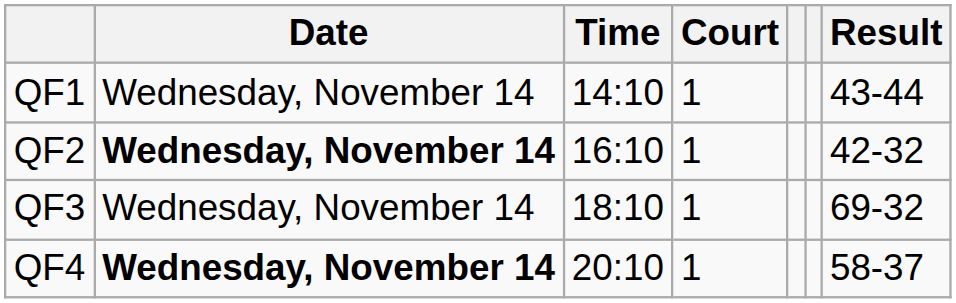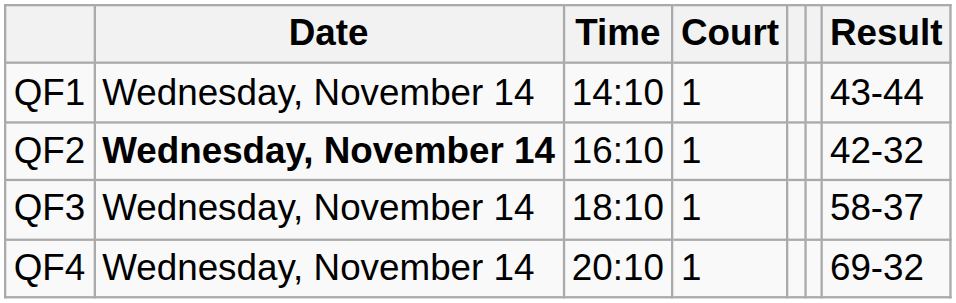 <table class="wikitable">
 <tr>
 <th></th>
 <th>Date</th>
 <th>Time</th>
 <th>Court</th>
 <th></th>
 <th></th>
 <th>Result</th>
 </tr>
 <tr>
 <td>QF1</td>
 <td>Wednesday, November 14</td>
 <td>14:10</td>
 <td>1</td>
 <td></td>
 <td></td>
 <td>43-44</td>
 </tr>
 <tr>
 <td>QF2</td>
 <td><strong>Wednesday, November 14</strong></td>
 <td>16:10</td>
 <td>1</td>
 <td></td>
 <td></td>
 <td>42-32</td>
 </tr>
 <tr>
 <td>QF3</td>
 <td>Wednesday, November 14</td>
 <td>18:10</td>
 <td>1</td>
 <td></td>
 <td></td>
-<td>69-32</td>
+<td>58-37</td>
 </tr>
 <tr>
 <td>QF4</td>
-<td><strong>Wednesday, November 14</strong></td>
+<td>Wednesday, November 14</td>
 <td>20:10</td>
 <td>1</td>
 <td></td>
 <td></td>
-<td>58-37</td>
+<td>69-32</td>
 </tr>
 </table>
